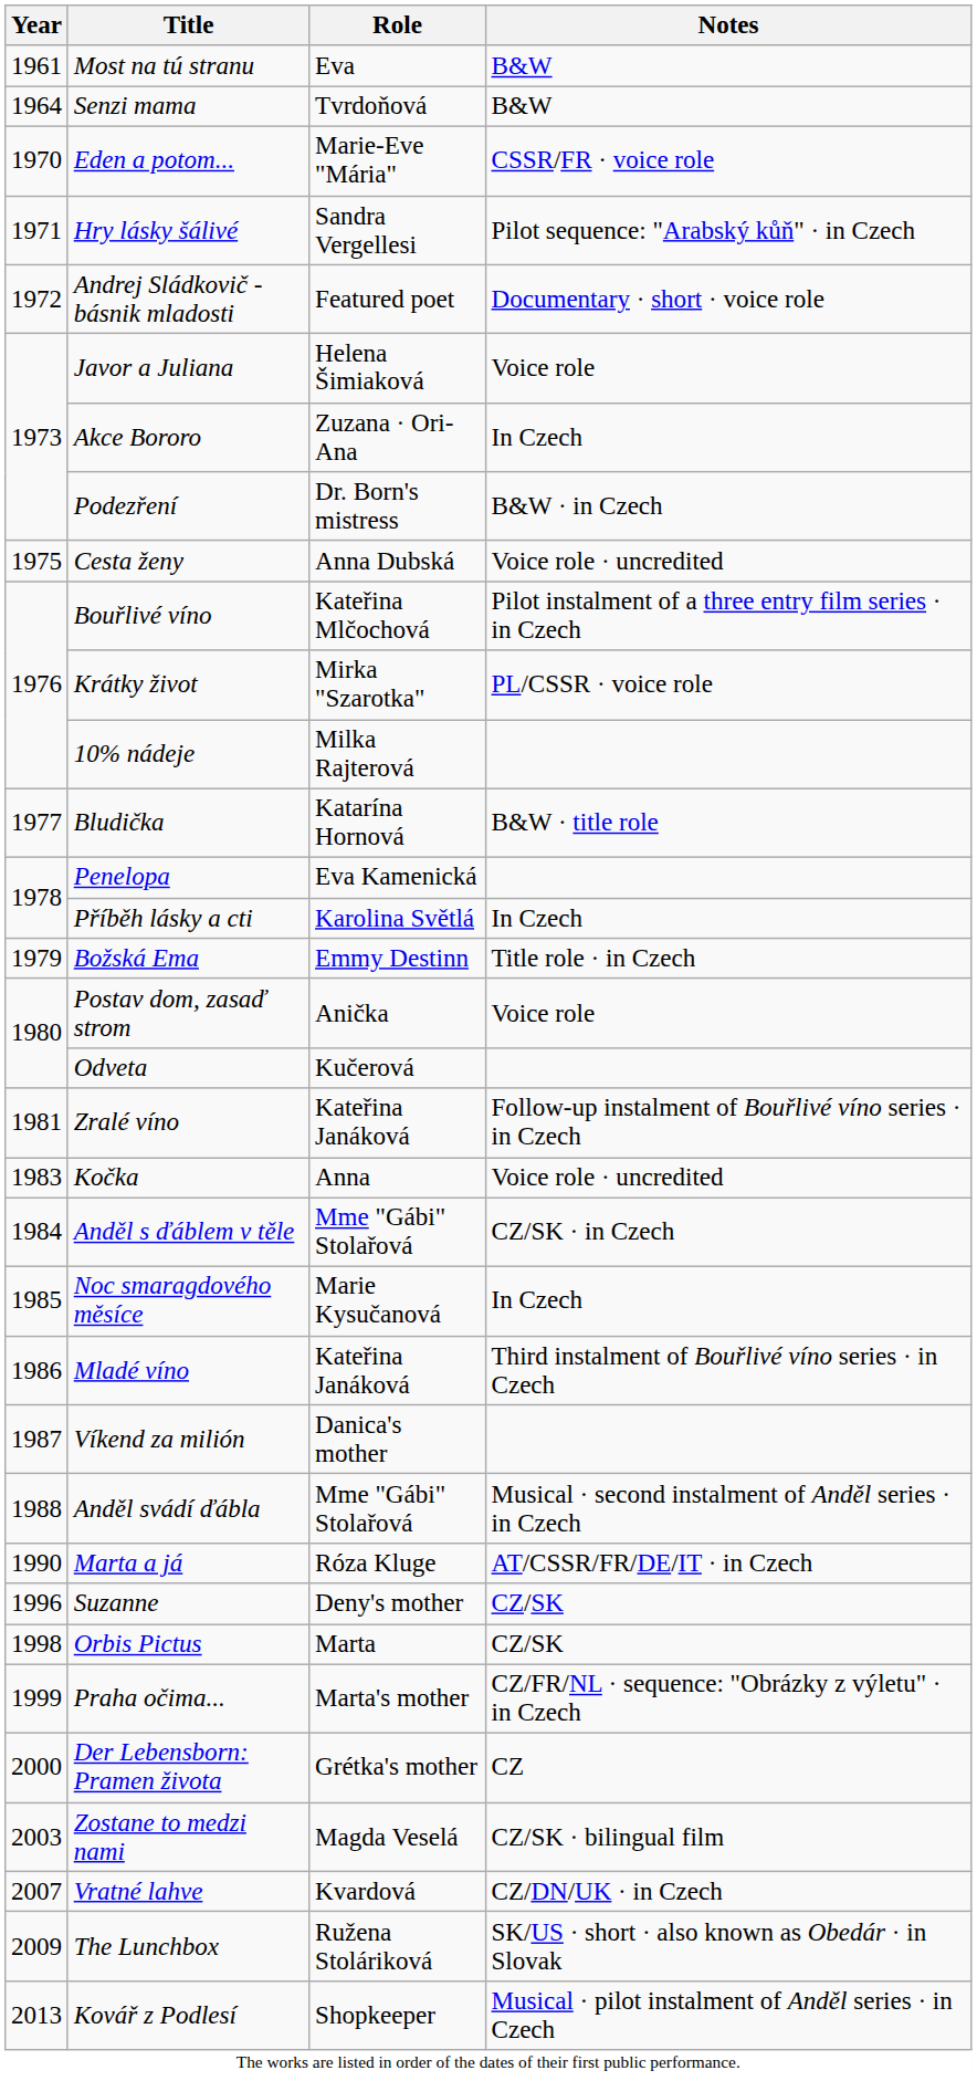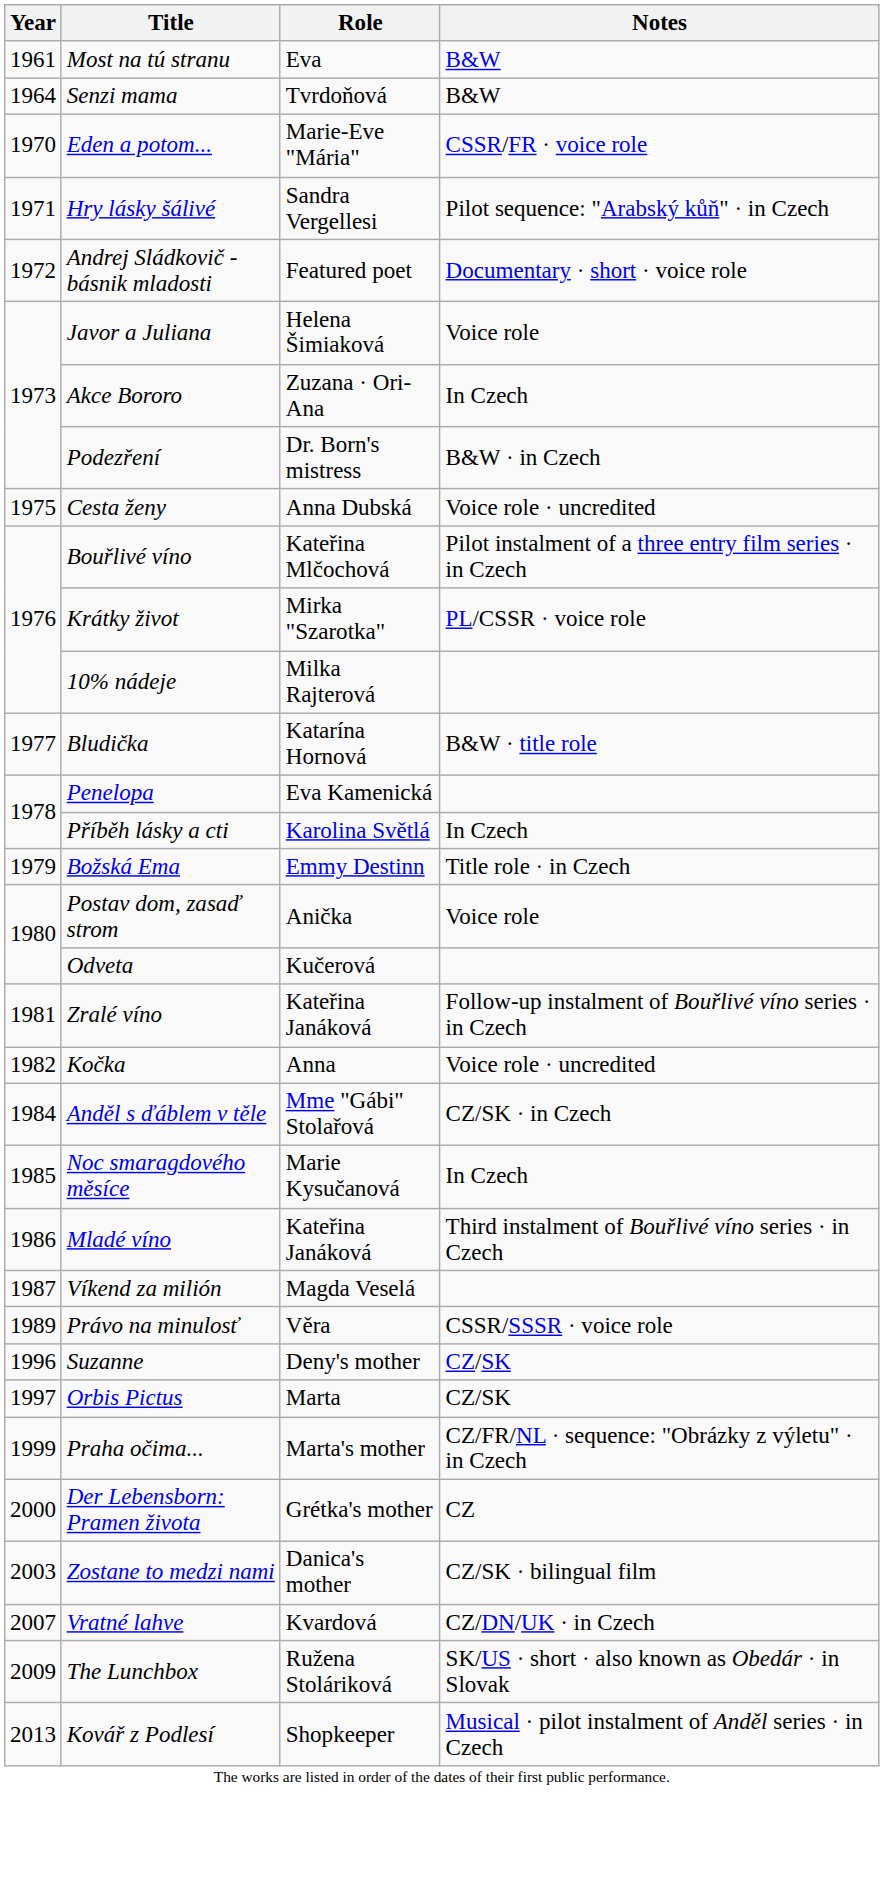 <table class=wikitable style="text-align:left">
 <tr>
 <th width=4%>Year</th>
 <th width=25.5%>Title</th>
 <th width=18.5%>Role</th>
 <th width=52%>Notes</th>
 </tr>
 <tr>
 <td>1961</td>
 <td><em>Most na tú stranu</em></td>
 <td>Eva</td>
 <td><a href='#'>B&W</a></td>
 </tr>
 <tr>
 <td>1964</td>
 <td><em>Senzi mama</em></td>
 <td>Tvrdoňová</td>
 <td>B&W</td>
 </tr>
 <tr>
 <td>1970</td>
 <td><em><a href='#'>Eden a potom...</a></em></td>
 <td>Marie-Eve "Mária"</td>
 <td><a href='#'>CSSR</a>/<a href='#'>FR</a> · <a href='#'>voice role</a> </td>
 </tr>
 <tr>
 <td>1971</td>
 <td><em><a href='#'>Hry lásky šálivé</a></em></td>
 <td>Sandra Vergellesi</td>
 <td>Pilot sequence: "<a href='#'>Arabský kůň</a>" · in Czech</td>
 </tr>
 <tr>
 <td>1972</td>
 <td><em>Andrej Sládkovič - básnik mladosti</em></td>
 <td>Featured poet</td>
 <td><a href='#'>Documentary</a> · <a href='#'>short</a> · voice role</td>
 </tr>
 <tr>
 <td rowspan=3>1973</td>
 <td><em>Javor a Juliana</em></td>
 <td>Helena Šimiaková</td>
 <td>Voice role</td>
 </tr>
 <tr>
 <td><em>Akce Bororo</em></td>
 <td>Zuzana · Ori-Ana</td>
 <td>In Czech</td>
 </tr>
 <tr>
 <td><em>Podezření</em></td>
 <td>Dr. Born's mistress</td>
 <td>B&W · in Czech</td>
 </tr>
 <tr>
 <td>1975</td>
 <td><em>Cesta ženy</em></td>
 <td>Anna Dubská</td>
 <td>Voice role · uncredited</td>
 </tr>
 <tr>
 <td rowspan=3>1976</td>
 <td><em>Bouřlivé víno</em></td>
 <td>Kateřina Mlčochová</td>
 <td>Pilot instalment of a <a href='#'>three entry film series</a> · in Czech</td>
 </tr>
 <tr>
 <td><em>Krátky život</em></td>
 <td>Mirka "Szarotka"</td>
 <td><a href='#'>PL</a>/CSSR ·  voice role </td>
 </tr>
 <tr>
 <td><em>10% nádeje</em></td>
 <td>Milka Rajterová</td>
 <td></td>
 </tr>
 <tr>
 <td>1977</td>
 <td><em>Bludička</em></td>
 <td>Katarína Hornová</td>
 <td>B&W · <a href='#'>title role</a></td>
 </tr>
 <tr>
 <td rowspan=2>1978</td>
 <td><em><a href='#'>Penelopa</a></em></td>
 <td>Eva Kamenická</td>
 <td></td>
 </tr>
 <tr>
 <td><em>Příběh lásky a cti</em></td>
 <td><a href='#'>Karolina Světlá</a></td>
 <td>In Czech</td>
 </tr>
 <tr>
 <td>1979</td>
 <td><em><a href='#'>Božská Ema</a></em></td>
 <td><a href='#'>Emmy Destinn</a></td>
 <td>Title role · in Czech</td>
 </tr>
 <tr>
 <td rowspan=2>1980</td>
 <td><em>Postav dom, zasaď strom</em></td>
 <td>Anička</td>
 <td>Voice role</td>
 </tr>
 <tr>
 <td><em>Odveta</em></td>
 <td>Kučerová</td>
 <td></td>
 </tr>
 <tr>
 <td>1981</td>
 <td><em>Zralé víno</em></td>
 <td>Kateřina Janáková</td>
 <td>Follow-up instalment of <em>Bouřlivé víno</em> series · in Czech</td>
 </tr>
 <tr>
-<td>1983</td>
+<td>1982</td>
 <td><em>Kočka</em></td>
 <td>Anna</td>
 <td>Voice role · uncredited</td>
 </tr>
 <tr>
 <td>1984</td>
 <td><em><a href='#'>Anděl s ďáblem v těle</a></em></td>
 <td><a href='#'>Mme</a> "Gábi" Stolařová</td>
 <td>CZ/SK · in Czech</td>
 </tr>
 <tr>
 <td>1985</td>
 <td><em><a href='#'>Noc smaragdového měsíce</a></em></td>
 <td>Marie Kysučanová</td>
 <td>In Czech</td>
 </tr>
 <tr>
 <td>1986</td>
 <td><em><a href='#'>Mladé víno</a></em></td>
 <td>Kateřina Janáková</td>
 <td>Third instalment of <em>Bouřlivé víno</em> series · in Czech</td>
 </tr>
 <tr>
 <td>1987</td>
 <td><em>Víkend za milión</em></td>
-<td>Danica's mother</td>
+<td>Magda Veselá</td>
 <td></td>
 </tr>
 <tr>
-<td>1988</td>
-<td><em>Anděl svádí ďábla</em></td>
-<td>Mme "Gábi" Stolařová</td>
-<td>Musical · second instalment of <em>Anděl</em> series · in Czech</td>
-</tr>
-<tr>
-<td>1990</td>
-<td><em><a href='#'>Marta a já</a></em></td>
-<td>Róza Kluge</td>
-<td><a href='#'>AT</a>/CSSR/FR/<a href='#'>DE</a>/<a href='#'>IT</a> · in Czech</td>
+<td>1989</td>
+<td><em>Právo na minulosť</em></td>
+<td>Věra</td>
+<td>CSSR/<a href='#'>SSSR</a> · voice role</td>
 </tr>
 <tr>
 <td>1996</td>
 <td><em>Suzanne</em></td>
 <td>Deny's mother</td>
 <td><a href='#'>CZ</a>/<a href='#'>SK</a></td>
 </tr>
 <tr>
-<td>1998</td>
+<td>1997</td>
 <td><em><a href='#'>Orbis Pictus</a></em></td>
 <td>Marta</td>
 <td>CZ/SK</td>
 </tr>
 <tr>
 <td>1999</td>
 <td><em>Praha očima...</em></td>
 <td>Marta's mother</td>
 <td>CZ/FR/<a href='#'>NL</a> · sequence: "Obrázky z výletu" · in Czech</td>
 </tr>
 <tr>
 <td>2000</td>
 <td><em><a href='#'>Der Lebensborn: Pramen života</a></em></td>
 <td>Grétka's mother</td>
 <td>CZ</td>
 </tr>
 <tr>
 <td>2003</td>
 <td><em><a href='#'>Zostane to medzi nami</a></em></td>
-<td>Magda Veselá</td>
+<td>Danica's mother</td>
 <td>CZ/SK · bilingual film</td>
 </tr>
 <tr>
 <td>2007</td>
 <td><em><a href='#'>Vratné lahve</a></em></td>
 <td>Kvardová</td>
 <td>CZ/<a href='#'>DN</a>/<a href='#'>UK</a> · in Czech</td>
 </tr>
 <tr>
 <td>2009</td>
 <td><em>The Lunchbox</em></td>
 <td>Ružena Stoláriková</td>
 <td>SK/<a href='#'>US</a> · short · also known as <em>Obedár</em> · in Slovak</td>
 </tr>
 <tr>
 <td>2013</td>
 <td><em>Kovář z Podlesí</em></td>
 <td>Shopkeeper</td>
 <td><a href='#'>Musical</a> · pilot instalment of <em>Anděl</em> series · in Czech</td>
 </tr>
 <tr>
 <td width=100% colspan=4 style="background:white; font-size:8pt; border-left:1px solid white; border-right:1px solid white; border-bottom:1px solid white" align=center>The works are listed in order of the dates of their first public performance.</td>
 </tr>
 </table>
